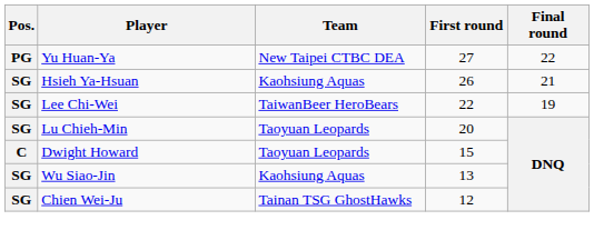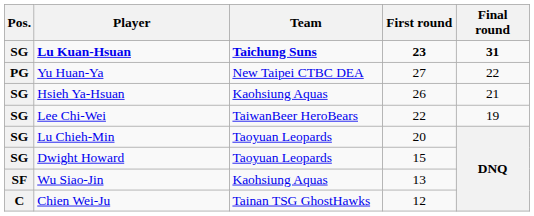 <table class="wikitable" style="text-align:center">
 <tr>
 <th scope="col" width="25px">Pos.</th>
 <th scope="col" width="225px">Player</th>
 <th scope="col" width="175px">Team</th>
 <th scope="col" width="80px">First round</th>
 <th scope="col" width="80px">Final round</th>
+</tr>
+<tr>
+<th>SG</th>
+<td style="text-align:left"><strong><a href='#'>Lu Kuan-Hsuan</a></strong></td>
+<td style="text-align:left"><strong><a href='#'>Taichung Suns</a></strong></td>
+<td><strong>23</strong></td>
+<td><strong>31</strong></td>
 </tr>
 <tr>
 <th>PG</th>
 <td style="text-align:left"><a href='#'>Yu Huan-Ya</a></td>
 <td style="text-align:left"><a href='#'>New Taipei CTBC DEA</a></td>
 <td>27</td>
 <td>22</td>
 </tr>
 <tr>
 <th>SG</th>
 <td style="text-align:left"><a href='#'>Hsieh Ya-Hsuan</a></td>
 <td style="text-align:left"><a href='#'>Kaohsiung Aquas</a></td>
 <td>26</td>
 <td>21</td>
 </tr>
 <tr>
 <th>SG</th>
 <td style="text-align:left"><a href='#'>Lee Chi-Wei</a></td>
 <td style="text-align:left"><a href='#'>TaiwanBeer HeroBears</a></td>
 <td>22</td>
 <td>19</td>
 </tr>
 <tr>
 <th>SG</th>
 <td style="text-align:left"><a href='#'>Lu Chieh-Min</a></td>
 <td style="text-align:left"><a href='#'>Taoyuan Leopards</a></td>
 <td>20</td>
 <th rowspan="4" style="text-align:center;">DNQ</th>
 </tr>
 <tr>
-<th>C</th>
+<th>SG</th>
 <td style="text-align:left"><a href='#'>Dwight Howard</a></td>
 <td style="text-align:left"><a href='#'>Taoyuan Leopards</a></td>
 <td>15</td>
 </tr>
 <tr>
-<th>SG</th>
+<th>SF</th>
 <td style="text-align:left"><a href='#'>Wu Siao-Jin</a></td>
 <td style="text-align:left"><a href='#'>Kaohsiung Aquas</a></td>
 <td>13</td>
 </tr>
 <tr>
-<th>SG</th>
+<th>C</th>
 <td style="text-align:left"><a href='#'>Chien Wei-Ju</a></td>
 <td style="text-align:left"><a href='#'>Tainan TSG GhostHawks</a></td>
 <td>12</td>
 </tr>
 </table>
